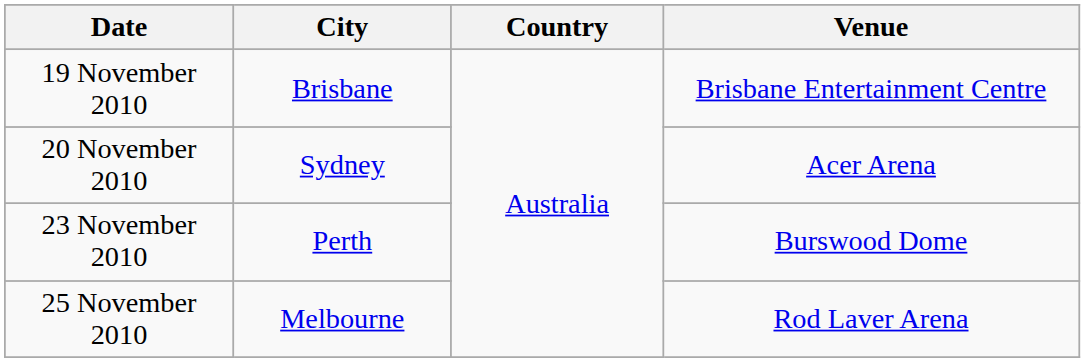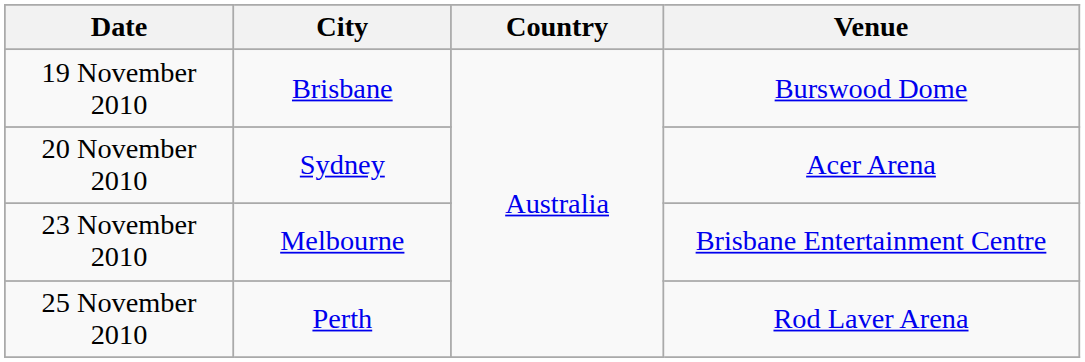 <table class="wikitable" style="text-align:center;">
 <tr>
 <th width="150">Date</th>
 <th width="140">City</th>
 <th width="140">Country</th>
 <th width="300">Venue</th>
 </tr>
 <tr>
 <td>19 November 2010</td>
 <td><a href='#'>Brisbane</a></td>
 <td rowspan="4"><a href='#'>Australia</a></td>
-<td><a href='#'>Brisbane Entertainment Centre</a></td>
+<td><a href='#'>Burswood Dome</a></td>
 </tr>
 <tr>
 <td>20 November 2010</td>
 <td><a href='#'>Sydney</a></td>
 <td><a href='#'>Acer Arena</a></td>
 </tr>
 <tr>
 <td>23 November 2010</td>
-<td><a href='#'>Perth</a></td>
-<td><a href='#'>Burswood Dome</a></td>
+<td><a href='#'>Melbourne</a></td>
+<td><a href='#'>Brisbane Entertainment Centre</a></td>
 </tr>
 <tr>
 <td>25 November 2010</td>
-<td><a href='#'>Melbourne</a></td>
+<td><a href='#'>Perth</a></td>
 <td><a href='#'>Rod Laver Arena</a></td>
 </tr>
 </table>
